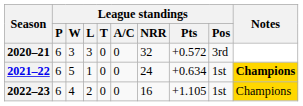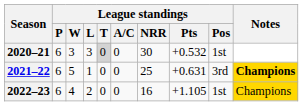 <table class="wikitable sortable">
 <tr>
 <th scope="col" rowspan="2">Season</th>
 <th scope="col" colspan="8">League standings</th>
 <th scope="col" rowspan="2">Notes</th>
 </tr>
 <tr>
 <th scope="col">P</th>
 <th scope="col">W</th>
 <th scope="col">L</th>
 <th scope="col">T</th>
 <th scope="col">A/C</th>
 <th scope="col">NRR</th>
 <th scope="col">Pts</th>
 <th scope="col">Pos</th>
 </tr>
 <tr>
 <th scope="row">2020–21</th>
 <td>6</td>
 <td>3</td>
 <td>3</td>
+<td style="background: lightgrey;">0</td>
 <td>0</td>
-<td>0</td>
-<td>32</td>
-<td>+0.572</td>
-<td>3rd</td>
+<td>30</td>
+<td>+0.532</td>
+<td>1st</td>
 <td style="background: white;"></td>
 </tr>
 <tr>
 <th scope="row"><a href='#'>2021–22</a></th>
 <td>6</td>
 <td>5</td>
 <td>1</td>
 <td>0</td>
 <td>0</td>
-<td>24</td>
-<td>+0.634</td>
-<td>1st</td>
+<td>25</td>
+<td>+0.631</td>
+<td>3rd</td>
 <td style="background: gold;"><strong>Champions</strong></td>
 </tr>
 <tr>
 <th scope="row">2022–23</th>
 <td>6</td>
 <td>4</td>
 <td>2</td>
 <td>0</td>
 <td>0</td>
 <td>16</td>
 <td>+1.105</td>
 <td>1st</td>
 <td style="background: gold;">Champions</td>
 </tr>
 </table>
